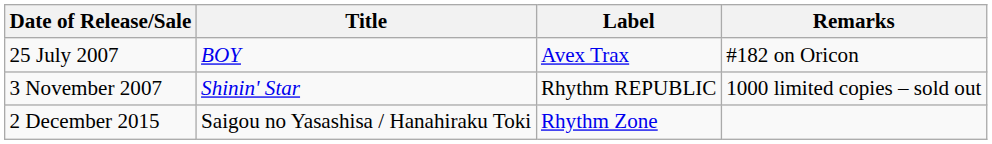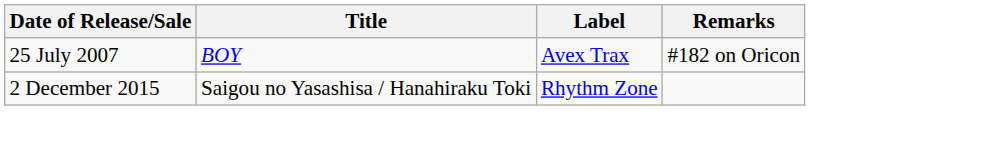 <table class="wikitable">
 <tr>
 <th>Date of Release/Sale</th>
 <th>Title</th>
 <th>Label</th>
 <th>Remarks</th>
 </tr>
 <tr>
 <td>25 July 2007</td>
 <td><em><a href='#'>BOY</a></em></td>
 <td><a href='#'>Avex Trax</a></td>
 <td>#182 on Oricon</td>
 </tr>
 <tr>
-<td>3 November 2007</td>
-<td><em><a href='#'>Shinin' Star</a></em></td>
-<td>Rhythm REPUBLIC</td>
-<td>1000 limited copies – sold out</td>
-</tr>
-<tr>
 <td>2 December 2015</td>
 <td>Saigou no Yasashisa / Hanahiraku Toki</td>
 <td><a href='#'>Rhythm Zone</a></td>
 <td></td>
 </tr>
 </table>
